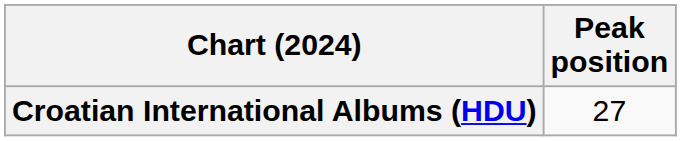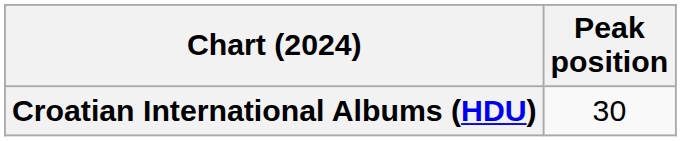 <table class="wikitable sortable plainrowheaders" style="text-align:center;">
 <tr>
 <th scope="col">Chart (2024)</th>
 <th scope="col">Peak<br>position</th>
 </tr>
 <tr>
 <th scope="row">Croatian International Albums (<a href='#'>HDU</a>)</th>
-<td>27</td>
+<td>30</td>
 </tr>
 </table>
